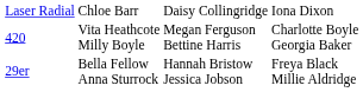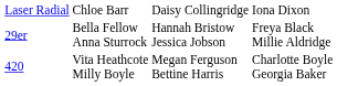 <table>
 <tr>
 <td><a href='#'>Laser Radial</a></td>
 <td style="vertical-align:top;">Chloe Barr </td>
 <td style="vertical-align:top;">Daisy Collingridge </td>
 <td style="vertical-align:top;">Iona Dixon </td>
 </tr>
 <tr>
+<td><a href='#'>29er</a></td>
+<td style="vertical-align:top;">Bella Fellow  <br> Anna Sturrock </td>
+<td style="vertical-align:top;">Hannah Bristow  <br> Jessica Jobson </td>
+<td style="vertical-align:top;">Freya Black  <br> Millie Aldridge </td>
+</tr>
+<tr>
 <td><a href='#'>420</a></td>
 <td style="vertical-align:top;">Vita Heathcote  <br>  Milly Boyle </td>
 <td style="vertical-align:top;">Megan Ferguson  <br> Bettine Harris </td>
 <td style="vertical-align:top;">Charlotte Boyle   <br> Georgia Baker </td>
 </tr>
-<tr>
-<td><a href='#'>29er</a></td>
-<td style="vertical-align:top;">Bella Fellow  <br> Anna Sturrock </td>
-<td style="vertical-align:top;">Hannah Bristow  <br> Jessica Jobson </td>
-<td style="vertical-align:top;">Freya Black  <br> Millie Aldridge </td>
-</tr>
 </table>
